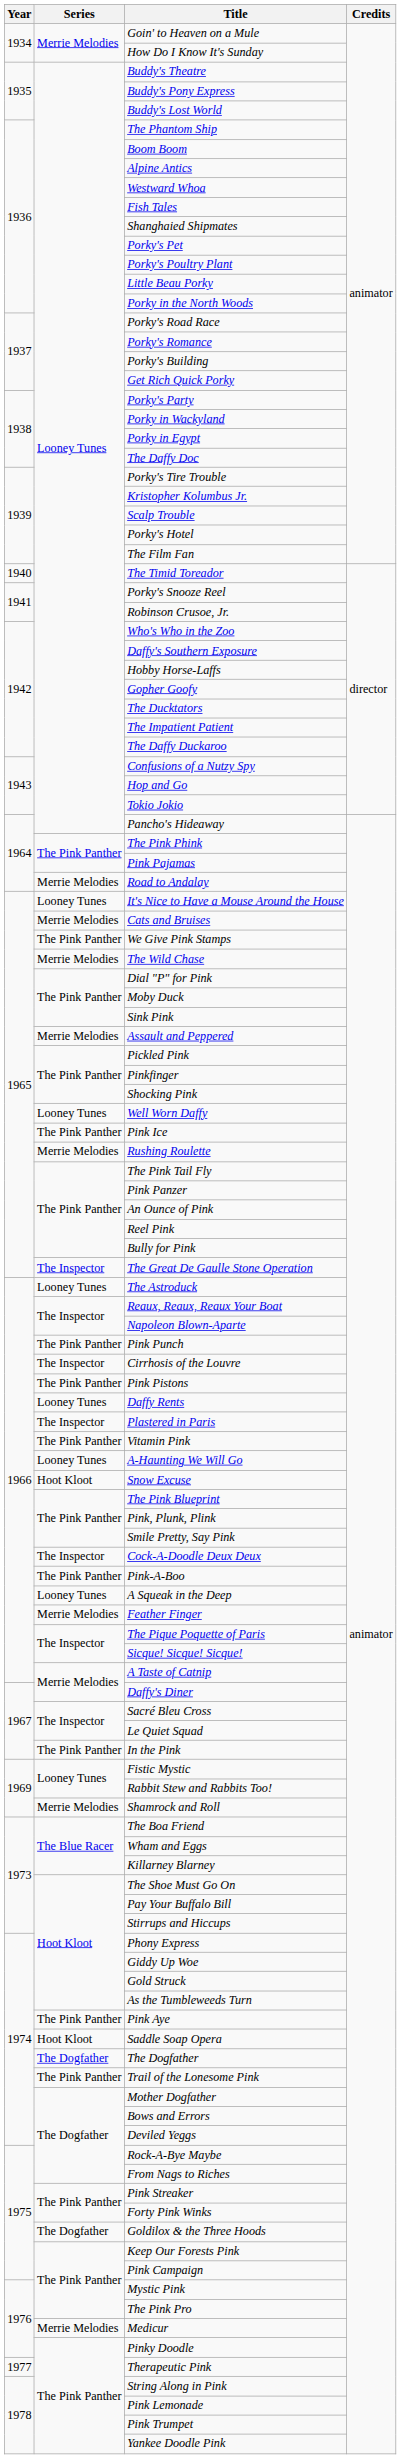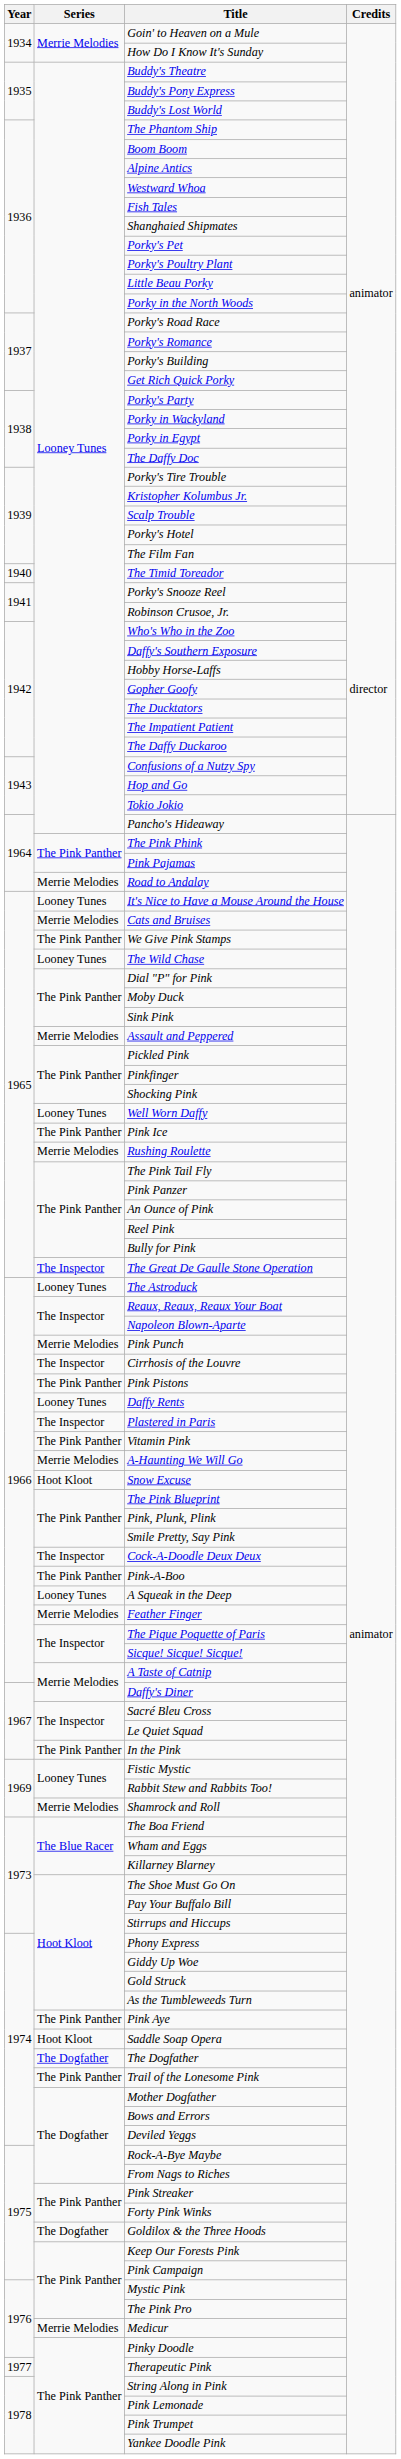 <table class="wikitable sortable">
 <tr>
 <th>Year</th>
 <th>Series</th>
 <th>Title</th>
 <th>Credits</th>
 </tr>
 <tr>
 <td rowspan="2">1934</td>
 <td rowspan="2"><a href='#'>Merrie Melodies</a></td>
 <td><em>Goin' to Heaven on a Mule</em></td>
 <td rowspan="28">animator</td>
 </tr>
 <tr>
 <td><em>How Do I Know It's Sunday</em></td>
 </tr>
 <tr>
 <td rowspan="3">1935</td>
 <td rowspan="40"><a href='#'>Looney Tunes</a></td>
 <td><em><a href='#'>Buddy's Theatre</a></em></td>
 </tr>
 <tr>
 <td><em><a href='#'>Buddy's Pony Express</a></em></td>
 </tr>
 <tr>
 <td><em><a href='#'>Buddy's Lost World</a></em></td>
 </tr>
 <tr>
 <td rowspan="10">1936</td>
 <td><em><a href='#'>The Phantom Ship</a></em></td>
 </tr>
 <tr>
 <td><em><a href='#'>Boom Boom</a></em></td>
 </tr>
 <tr>
 <td><em><a href='#'>Alpine Antics</a></em></td>
 </tr>
 <tr>
 <td><em><a href='#'>Westward Whoa</a></em></td>
 </tr>
 <tr>
 <td><em><a href='#'>Fish Tales</a></em></td>
 </tr>
 <tr>
 <td><em>Shanghaied Shipmates</em></td>
 </tr>
 <tr>
 <td><em><a href='#'>Porky's Pet</a></em></td>
 </tr>
 <tr>
 <td><em><a href='#'>Porky's Poultry Plant</a></em></td>
 </tr>
 <tr>
 <td><em><a href='#'>Little Beau Porky</a></em></td>
 </tr>
 <tr>
 <td><em><a href='#'>Porky in the North Woods</a></em></td>
 </tr>
 <tr>
 <td rowspan="4">1937</td>
 <td><em>Porky's Road Race</em></td>
 </tr>
 <tr>
 <td><em><a href='#'>Porky's Romance</a></em></td>
 </tr>
 <tr>
 <td><em>Porky's Building</em></td>
 </tr>
 <tr>
 <td><em><a href='#'>Get Rich Quick Porky</a></em></td>
 </tr>
 <tr>
 <td rowspan="4">1938</td>
 <td><em><a href='#'>Porky's Party</a></em></td>
 </tr>
 <tr>
 <td><em><a href='#'>Porky in Wackyland</a></em></td>
 </tr>
 <tr>
 <td><em><a href='#'>Porky in Egypt</a></em></td>
 </tr>
 <tr>
 <td><em><a href='#'>The Daffy Doc</a></em></td>
 </tr>
 <tr>
 <td rowspan="5">1939</td>
 <td><em>Porky's Tire Trouble</em></td>
 </tr>
 <tr>
 <td><em><a href='#'>Kristopher Kolumbus Jr.</a></em></td>
 </tr>
 <tr>
 <td><em><a href='#'>Scalp Trouble</a></em></td>
 </tr>
 <tr>
 <td><em>Porky's Hotel</em></td>
 </tr>
 <tr>
 <td><em>The Film Fan</em></td>
 </tr>
 <tr>
 <td>1940</td>
 <td><em><a href='#'>The Timid Toreador</a></em></td>
 <td rowspan="13">director</td>
 </tr>
 <tr>
 <td rowspan="2">1941</td>
 <td><em>Porky's Snooze Reel</em></td>
 </tr>
 <tr>
 <td><em>Robinson Crusoe, Jr.</em></td>
 </tr>
 <tr>
 <td rowspan="7">1942</td>
 <td><em><a href='#'>Who's Who in the Zoo</a></em></td>
 </tr>
 <tr>
 <td><em><a href='#'>Daffy's Southern Exposure</a></em></td>
 </tr>
 <tr>
 <td><em>Hobby Horse-Laffs</em></td>
 </tr>
 <tr>
 <td><em><a href='#'>Gopher Goofy</a></em></td>
 </tr>
 <tr>
 <td><em><a href='#'>The Ducktators</a></em></td>
 </tr>
 <tr>
 <td><em><a href='#'>The Impatient Patient</a></em></td>
 </tr>
 <tr>
 <td><em><a href='#'>The Daffy Duckaroo</a></em></td>
 </tr>
 <tr>
 <td rowspan="3">1943</td>
 <td><em><a href='#'>Confusions of a Nutzy Spy</a></em></td>
 </tr>
 <tr>
 <td><em><a href='#'>Hop and Go</a></em></td>
 </tr>
 <tr>
 <td><em><a href='#'>Tokio Jokio</a></em></td>
 </tr>
 <tr>
 <td rowspan="4">1964</td>
 <td><em>Pancho's Hideaway</em></td>
 <td rowspan="89">animator</td>
 </tr>
 <tr>
 <td rowspan="2"><a href='#'>The Pink Panther</a></td>
 <td><em><a href='#'>The Pink Phink</a></em></td>
 </tr>
 <tr>
 <td><em><a href='#'>Pink Pajamas</a></em></td>
 </tr>
 <tr>
 <td>Merrie Melodies</td>
 <td><em><a href='#'>Road to Andalay</a></em></td>
 </tr>
 <tr>
 <td rowspan="20">1965</td>
 <td>Looney Tunes</td>
 <td><em><a href='#'>It's Nice to Have a Mouse Around the House</a></em></td>
 </tr>
 <tr>
 <td>Merrie Melodies</td>
 <td><em><a href='#'>Cats and Bruises</a></em></td>
 </tr>
 <tr>
 <td>The Pink Panther</td>
 <td><em>We Give Pink Stamps</em></td>
 </tr>
 <tr>
-<td>Merrie Melodies</td>
+<td>Looney Tunes</td>
 <td><em><a href='#'>The Wild Chase</a></em></td>
 </tr>
 <tr>
 <td rowspan="3">The Pink Panther</td>
 <td><em>Dial "P" for Pink</em></td>
 </tr>
 <tr>
 <td><em>Moby Duck</em></td>
 </tr>
 <tr>
 <td><em>Sink Pink</em></td>
 </tr>
 <tr>
 <td>Merrie Melodies</td>
 <td><em><a href='#'>Assault and Peppered</a></em></td>
 </tr>
 <tr>
 <td rowspan="3">The Pink Panther</td>
 <td><em>Pickled Pink</em></td>
 </tr>
 <tr>
 <td><em>Pinkfinger</em></td>
 </tr>
 <tr>
 <td><em>Shocking Pink</em></td>
 </tr>
 <tr>
 <td>Looney Tunes</td>
 <td><em><a href='#'>Well Worn Daffy</a></em></td>
 </tr>
 <tr>
 <td>The Pink Panther</td>
 <td><em>Pink Ice</em></td>
 </tr>
 <tr>
 <td>Merrie Melodies</td>
 <td><em><a href='#'>Rushing Roulette</a></em></td>
 </tr>
 <tr>
 <td rowspan="5">The Pink Panther</td>
 <td><em>The Pink Tail Fly</em></td>
 </tr>
 <tr>
 <td><em>Pink Panzer</em></td>
 </tr>
 <tr>
 <td><em>An Ounce of Pink</em></td>
 </tr>
 <tr>
 <td><em>Reel Pink</em></td>
 </tr>
 <tr>
 <td><em>Bully for Pink</em></td>
 </tr>
 <tr>
 <td><a href='#'>The Inspector</a></td>
 <td><em><a href='#'>The Great De Gaulle Stone Operation</a></em></td>
 </tr>
 <tr>
 <td rowspan="21">1966</td>
 <td>Looney Tunes</td>
 <td><em><a href='#'>The Astroduck</a></em></td>
 </tr>
 <tr>
 <td rowspan="2">The Inspector</td>
 <td><em><a href='#'>Reaux, Reaux, Reaux Your Boat</a></em></td>
 </tr>
 <tr>
 <td><em><a href='#'>Napoleon Blown-Aparte</a></em></td>
 </tr>
 <tr>
-<td>The Pink Panther</td>
+<td>Merrie Melodies</td>
 <td><em>Pink Punch</em></td>
 </tr>
 <tr>
 <td>The Inspector</td>
 <td><em>Cirrhosis of the Louvre</em></td>
 </tr>
 <tr>
 <td>The Pink Panther</td>
 <td><em>Pink Pistons</em></td>
 </tr>
 <tr>
 <td>Looney Tunes</td>
 <td><em><a href='#'>Daffy Rents</a></em></td>
 </tr>
 <tr>
 <td>The Inspector</td>
 <td><em><a href='#'>Plastered in Paris</a></em></td>
 </tr>
 <tr>
 <td>The Pink Panther</td>
 <td><em>Vitamin Pink</em></td>
 </tr>
 <tr>
-<td>Looney Tunes</td>
+<td>Merrie Melodies</td>
 <td><em><a href='#'>A-Haunting We Will Go</a></em></td>
 </tr>
 <tr>
 <td>Hoot Kloot</td>
 <td><em><a href='#'>Snow Excuse</a></em></td>
 </tr>
 <tr>
 <td rowspan="3">The Pink Panther</td>
 <td><em><a href='#'>The Pink Blueprint</a></em></td>
 </tr>
 <tr>
 <td><em>Pink, Plunk, Plink</em></td>
 </tr>
 <tr>
 <td><em>Smile Pretty, Say Pink</em></td>
 </tr>
 <tr>
 <td>The Inspector</td>
 <td><em><a href='#'>Cock-A-Doodle Deux Deux</a></em></td>
 </tr>
 <tr>
 <td>The Pink Panther</td>
 <td><em>Pink-A-Boo</em></td>
 </tr>
 <tr>
 <td>Looney Tunes</td>
 <td><em>A Squeak in the Deep</em></td>
 </tr>
 <tr>
 <td>Merrie Melodies</td>
 <td><em><a href='#'>Feather Finger</a></em></td>
 </tr>
 <tr>
 <td rowspan="2">The Inspector</td>
 <td><em><a href='#'>The Pique Poquette of Paris</a></em></td>
 </tr>
 <tr>
 <td><em><a href='#'>Sicque! Sicque! Sicque!</a></em></td>
 </tr>
 <tr>
 <td rowspan="2">Merrie Melodies</td>
 <td><em><a href='#'>A Taste of Catnip</a></em></td>
 </tr>
 <tr>
 <td rowspan="4">1967</td>
 <td><em><a href='#'>Daffy's Diner</a></em></td>
 </tr>
 <tr>
 <td rowspan="2">The Inspector</td>
 <td><em>Sacré Bleu Cross</em></td>
 </tr>
 <tr>
 <td><em>Le Quiet Squad</em></td>
 </tr>
 <tr>
 <td>The Pink Panther</td>
 <td><em>In the Pink</em></td>
 </tr>
 <tr>
 <td rowspan="3">1969</td>
 <td rowspan="2">Looney Tunes</td>
 <td><em>Fistic Mystic</em></td>
 </tr>
 <tr>
 <td><em>Rabbit Stew and Rabbits Too!</em></td>
 </tr>
 <tr>
 <td>Merrie Melodies</td>
 <td><em>Shamrock and Roll</em></td>
 </tr>
 <tr>
 <td rowspan="6">1973</td>
 <td rowspan="3"><a href='#'>The Blue Racer</a></td>
 <td><em>The Boa Friend</em></td>
 </tr>
 <tr>
 <td><em>Wham and Eggs</em></td>
 </tr>
 <tr>
 <td><em>Killarney Blarney</em></td>
 </tr>
 <tr>
 <td rowspan="7"><a href='#'>Hoot Kloot</a></td>
 <td><em>The Shoe Must Go On</em></td>
 </tr>
 <tr>
 <td><em>Pay Your Buffalo Bill</em></td>
 </tr>
 <tr>
 <td><em>Stirrups and Hiccups</em></td>
 </tr>
 <tr>
 <td rowspan="11">1974</td>
 <td><em>Phony Express</em></td>
 </tr>
 <tr>
 <td><em>Giddy Up Woe</em></td>
 </tr>
 <tr>
 <td><em>Gold Struck</em></td>
 </tr>
 <tr>
 <td><em>As the Tumbleweeds Turn</em></td>
 </tr>
 <tr>
 <td>The Pink Panther</td>
 <td><em>Pink Aye</em></td>
 </tr>
 <tr>
 <td>Hoot Kloot</td>
 <td><em>Saddle Soap Opera</em></td>
 </tr>
 <tr>
 <td><a href='#'>The Dogfather</a></td>
 <td><em>The Dogfather</em></td>
 </tr>
 <tr>
 <td>The Pink Panther</td>
 <td><em>Trail of the Lonesome Pink</em></td>
 </tr>
 <tr>
 <td rowspan="5">The Dogfather</td>
 <td><em>Mother Dogfather</em></td>
 </tr>
 <tr>
 <td><em>Bows and Errors</em></td>
 </tr>
 <tr>
 <td><em>Deviled Yeggs</em></td>
 </tr>
 <tr>
 <td rowspan="7">1975</td>
 <td><em>Rock-A-Bye Maybe</em></td>
 </tr>
 <tr>
 <td><em>From Nags to Riches</em></td>
 </tr>
 <tr>
 <td rowspan="2">The Pink Panther</td>
 <td><em>Pink Streaker</em></td>
 </tr>
 <tr>
 <td><em>Forty Pink Winks</em></td>
 </tr>
 <tr>
 <td>The Dogfather</td>
 <td><em>Goldilox & the Three Hoods</em></td>
 </tr>
 <tr>
 <td rowspan="4">The Pink Panther</td>
 <td><em>Keep Our Forests Pink</em></td>
 </tr>
 <tr>
 <td><em>Pink Campaign</em></td>
 </tr>
 <tr>
 <td rowspan="4">1976</td>
 <td><em>Mystic Pink</em></td>
 </tr>
 <tr>
 <td><em>The Pink Pro</em></td>
 </tr>
 <tr>
 <td>Merrie Melodies</td>
 <td><em>Medicur</em></td>
 </tr>
 <tr>
 <td rowspan="6">The Pink Panther</td>
 <td><em>Pinky Doodle</em></td>
 </tr>
 <tr>
 <td>1977</td>
 <td><em>Therapeutic Pink</em></td>
 </tr>
 <tr>
 <td rowspan="4">1978</td>
 <td><em>String Along in Pink</em></td>
 </tr>
 <tr>
 <td><em>Pink Lemonade</em></td>
 </tr>
 <tr>
 <td><em>Pink Trumpet</em></td>
 </tr>
 <tr>
 <td><em>Yankee Doodle Pink</em></td>
 </tr>
 </table>
